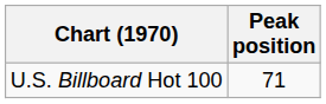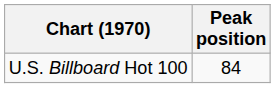 <table class="wikitable">
 <tr>
 <th>Chart (1970)</th>
 <th>Peak<br>position</th>
 </tr>
 <tr>
 <td>U.S. <em>Billboard</em> Hot 100</td>
-<td align="center">71</td>
+<td align="center">84</td>
 </tr>
 </table>
